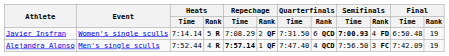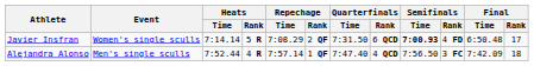 <table class=wikitable style=font-size:90%;text-align:center>
 <tr>
 <th rowspan=2>Athlete</th>
 <th rowspan=2>Event</th>
 <th colspan=2>Heats</th>
 <th colspan=2>Repechage</th>
 <th colspan=2>Quarterfinals</th>
 <th colspan=2>Semifinals</th>
 <th colspan=2>Final</th>
 </tr>
 <tr style=font-size:95%>
 <th>Time</th>
 <th>Rank</th>
 <th>Time</th>
 <th>Rank</th>
 <th>Time</th>
 <th>Rank</th>
 <th>Time</th>
 <th>Rank</th>
 <th>Time</th>
 <th>Rank</th>
 </tr>
 <tr>
 <td align=left><a href='#'>Javier Insfran</a></td>
 <td align=left><a href='#'>Women's single sculls</a></td>
 <td>7:14.14</td>
 <td>5 <strong>R</strong></td>
 <td>7:08.29</td>
 <td>2 <strong>QF</strong></td>
 <td>7:31.50</td>
 <td>6 <strong>QCD</strong></td>
 <td><strong>7:00.93</strong></td>
 <td>4 <strong>FD</strong></td>
 <td>6:50.48</td>
-<td>19</td>
+<td>17</td>
 </tr>
 <tr>
 <td align=left><a href='#'>Alejandra Alonso</a></td>
 <td align=left><a href='#'>Men's single sculls</a></td>
 <td>7:52.44</td>
 <td>4 <strong>R</strong></td>
-<td><strong>7:57.14</strong></td>
+<td>7:57.14</td>
 <td>1 <strong>QF</strong></td>
 <td>7:47.40</td>
 <td>4 <strong>QCD</strong></td>
 <td>7:56.50</td>
 <td>3 <strong>FC</strong></td>
 <td>7:42.09</td>
-<td>19</td>
+<td>18</td>
 </tr>
 </table>
